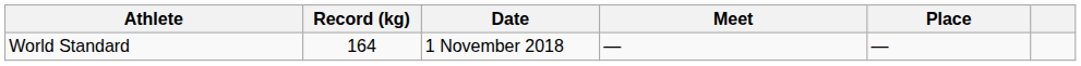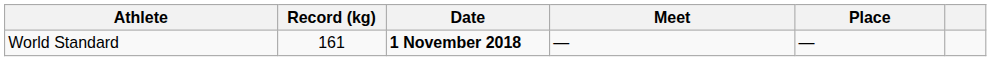 <table class="wikitable" style="font-size:90%; width: 70%;">
 <tr>
 <th width=20%>Athlete</th>
 <th width=8%>Record (kg)</th>
 <th width=12%>Date</th>
 <th width=18%>Meet</th>
 <th width=11%>Place</th>
 <th width=3%></th>
 </tr>
 <tr>
 <td>World Standard</td>
-<td align=center>164</td>
-<td>1 November 2018</td>
+<td align=center>161</td>
+<td><strong>1 November 2018</strong></td>
 <td>—</td>
 <td>—</td>
 <td></td>
 </tr>
 </table>
